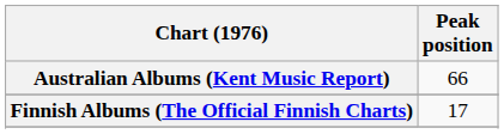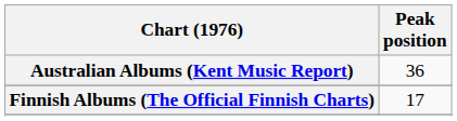 <table class="wikitable sortable plainrowheaders">
 <tr>
 <th>Chart (1976)</th>
 <th>Peak<br>position</th>
 </tr>
 <tr>
 <th scope="row">Australian Albums (<a href='#'>Kent Music Report</a>)</th>
-<td align="center">66</td>
+<td align="center">36</td>
 </tr>
 <tr>
 </tr>
 <tr>
 <th scope="row">Finnish Albums (<a href='#'>The Official Finnish Charts</a>)</th>
 <td align="center">17</td>
 </tr>
 <tr>
 </tr>
 <tr>
 </tr>
 <tr>
 </tr>
 <tr>
 </tr>
 <tr>
 </tr>
 </table>
